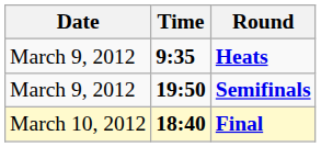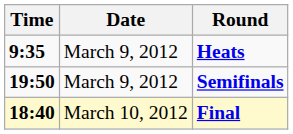 <table class="wikitable">
 <tr>
+<th>Time</th>
 <th>Date</th>
-<th>Time</th>
 <th>Round</th>
 </tr>
 <tr>
+<td><strong>9:35</strong></td>
 <td>March 9, 2012</td>
-<td><strong>9:35</strong></td>
 <td><strong><a href='#'>Heats</a></strong></td>
 </tr>
 <tr>
+<td><strong>19:50</strong></td>
 <td>March 9, 2012</td>
-<td><strong>19:50</strong></td>
 <td><strong><a href='#'>Semifinals</a></strong></td>
 </tr>
 <tr style=background:lemonchiffon>
+<td><strong>18:40</strong></td>
 <td>March 10, 2012</td>
-<td><strong>18:40</strong></td>
 <td><strong><a href='#'>Final</a></strong></td>
 </tr>
 </table>
